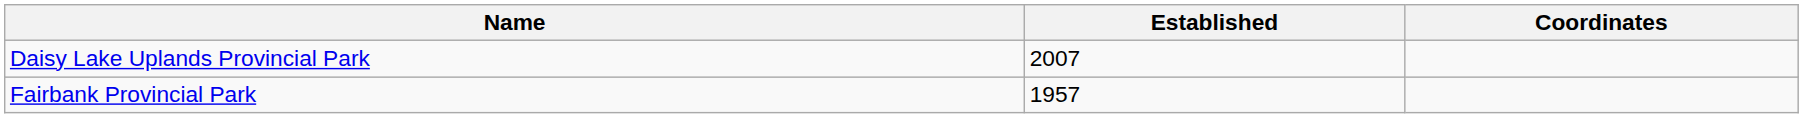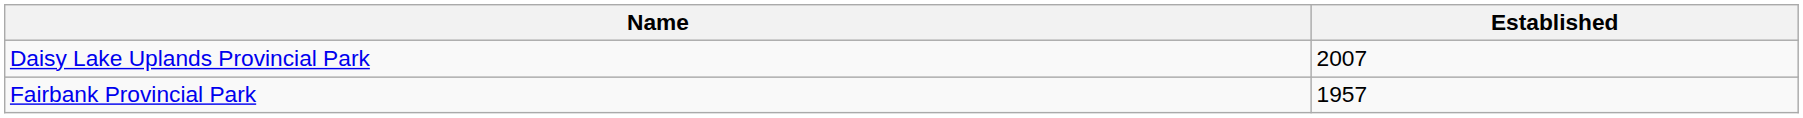 <table class='wikitable sortable' style="width:100%">
 <tr>
 <th>Name</th>
 <th>Established</th>
-<th>Coordinates</th>
 </tr>
 <tr>
 <td><a href='#'>Daisy Lake Uplands Provincial Park</a></td>
 <td>2007</td>
-<td></td>
 </tr>
 <tr>
 <td><a href='#'>Fairbank Provincial Park</a></td>
 <td>1957</td>
-<td></td>
 </tr>
 </table>
